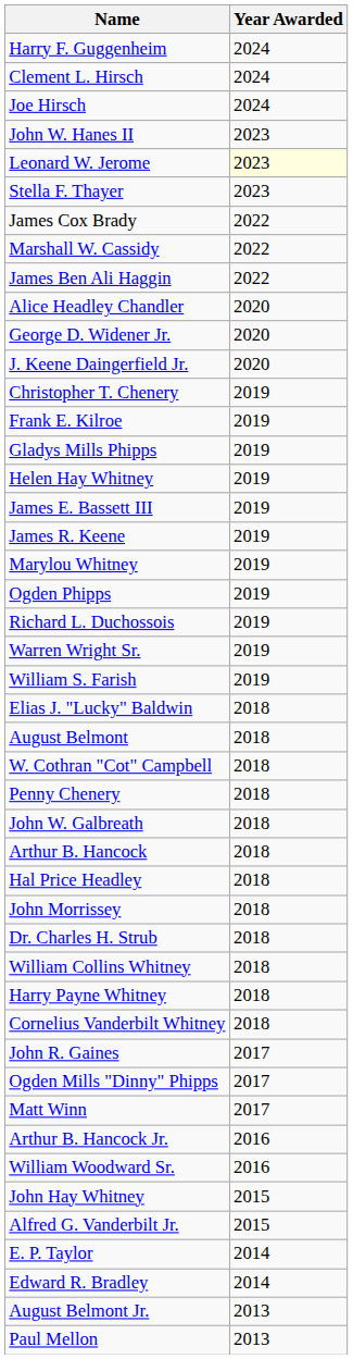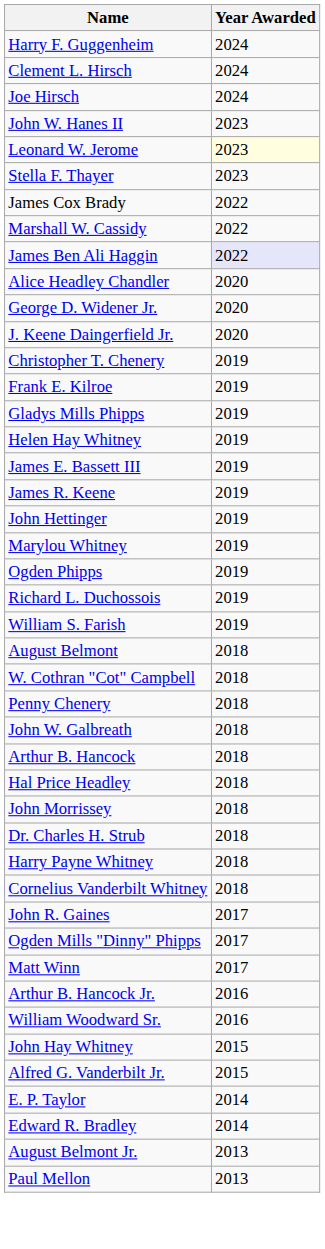 <table class="wikitable sortable">
 <tr>
 <th>Name</th>
 <th>Year Awarded</th>
 </tr>
 <tr>
 <td><a href='#'>Harry F. Guggenheim</a></td>
 <td>2024</td>
 </tr>
 <tr>
 <td><a href='#'>Clement L. Hirsch</a></td>
 <td>2024</td>
 </tr>
 <tr>
 <td><a href='#'>Joe Hirsch</a></td>
 <td>2024</td>
 </tr>
 <tr>
 <td><a href='#'>John W. Hanes II</a></td>
 <td>2023</td>
 </tr>
 <tr>
 <td><a href='#'>Leonard W. Jerome</a></td>
 <td style="background: lightyellow;">2023</td>
 </tr>
 <tr>
 <td><a href='#'>Stella F. Thayer</a></td>
 <td>2023</td>
 </tr>
 <tr>
 <td>James Cox Brady</td>
 <td>2022</td>
 </tr>
 <tr>
 <td><a href='#'>Marshall W. Cassidy</a></td>
 <td>2022</td>
 </tr>
 <tr>
 <td><a href='#'>James Ben Ali Haggin</a></td>
-<td>2022</td>
+<td style="background: lavender;">2022</td>
 </tr>
 <tr>
 <td><a href='#'>Alice Headley Chandler</a></td>
 <td>2020</td>
 </tr>
 <tr>
 <td><a href='#'>George D. Widener Jr.</a></td>
 <td>2020</td>
 </tr>
 <tr>
 <td><a href='#'>J. Keene Daingerfield Jr.</a></td>
 <td>2020</td>
 </tr>
 <tr>
 <td><a href='#'>Christopher T. Chenery</a></td>
 <td>2019</td>
 </tr>
 <tr>
 <td><a href='#'>Frank E. Kilroe</a></td>
 <td>2019</td>
 </tr>
 <tr>
 <td><a href='#'>Gladys Mills Phipps</a></td>
 <td>2019</td>
 </tr>
 <tr>
 <td><a href='#'>Helen Hay Whitney</a></td>
 <td>2019</td>
 </tr>
 <tr>
 <td><a href='#'>James E. Bassett III</a></td>
 <td>2019</td>
 </tr>
 <tr>
 <td><a href='#'>James R. Keene</a></td>
 <td>2019</td>
 </tr>
 <tr>
+<td><a href='#'>John Hettinger</a></td>
+<td>2019</td>
+</tr>
+<tr>
 <td><a href='#'>Marylou Whitney</a></td>
 <td>2019</td>
 </tr>
 <tr>
 <td><a href='#'>Ogden Phipps</a></td>
 <td>2019</td>
 </tr>
 <tr>
 <td><a href='#'>Richard L. Duchossois</a></td>
 <td>2019</td>
 </tr>
 <tr>
-<td><a href='#'>Warren Wright Sr.</a></td>
-<td>2019</td>
-</tr>
-<tr>
 <td><a href='#'>William S. Farish</a></td>
 <td>2019</td>
-</tr>
-<tr>
-<td><a href='#'>Elias J. "Lucky" Baldwin</a></td>
-<td>2018</td>
 </tr>
 <tr>
 <td><a href='#'>August Belmont</a></td>
 <td>2018</td>
 </tr>
 <tr>
 <td><a href='#'>W. Cothran "Cot" Campbell</a></td>
 <td>2018</td>
 </tr>
 <tr>
 <td><a href='#'>Penny Chenery</a></td>
 <td>2018</td>
 </tr>
 <tr>
 <td><a href='#'>John W. Galbreath</a></td>
 <td>2018</td>
 </tr>
 <tr>
 <td><a href='#'>Arthur B. Hancock</a></td>
 <td>2018</td>
 </tr>
 <tr>
 <td><a href='#'>Hal Price Headley</a></td>
 <td>2018</td>
 </tr>
 <tr>
 <td><a href='#'>John Morrissey</a></td>
 <td>2018</td>
 </tr>
 <tr>
 <td><a href='#'>Dr. Charles H. Strub</a></td>
-<td>2018</td>
-</tr>
-<tr>
-<td><a href='#'>William Collins Whitney</a></td>
 <td>2018</td>
 </tr>
 <tr>
 <td><a href='#'>Harry Payne Whitney</a></td>
 <td>2018</td>
 </tr>
 <tr>
 <td><a href='#'>Cornelius Vanderbilt Whitney</a></td>
 <td>2018</td>
 </tr>
 <tr>
 <td><a href='#'>John R. Gaines</a></td>
 <td>2017</td>
 </tr>
 <tr>
 <td><a href='#'>Ogden Mills "Dinny" Phipps</a></td>
 <td>2017</td>
 </tr>
 <tr>
 <td><a href='#'>Matt Winn</a></td>
 <td>2017</td>
 </tr>
 <tr>
 <td><a href='#'>Arthur B. Hancock Jr.</a></td>
 <td>2016</td>
 </tr>
 <tr>
 <td><a href='#'>William Woodward Sr.</a></td>
 <td>2016</td>
 </tr>
 <tr>
 <td><a href='#'>John Hay Whitney</a></td>
 <td>2015</td>
 </tr>
 <tr>
 <td><a href='#'>Alfred G. Vanderbilt Jr.</a></td>
 <td>2015</td>
 </tr>
 <tr>
 <td><a href='#'>E. P. Taylor</a></td>
 <td>2014</td>
 </tr>
 <tr>
 <td><a href='#'>Edward R. Bradley</a></td>
 <td>2014</td>
 </tr>
 <tr>
 <td><a href='#'>August Belmont Jr.</a></td>
 <td>2013</td>
 </tr>
 <tr>
 <td><a href='#'>Paul Mellon</a></td>
 <td>2013</td>
 </tr>
 </table>
